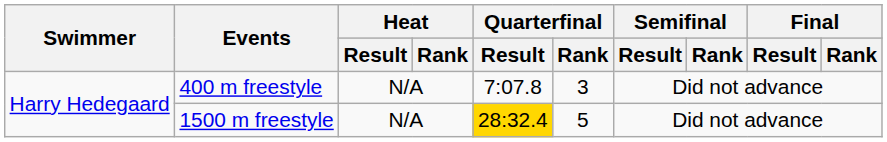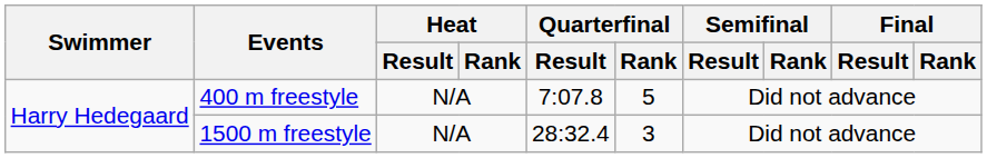 <table class=wikitable style="font-size:90%">
 <tr>
 <th rowspan="2">Swimmer</th>
 <th rowspan="2">Events</th>
 <th colspan="2">Heat</th>
 <th colspan=2>Quarterfinal</th>
 <th colspan=2>Semifinal</th>
 <th colspan="2">Final</th>
 </tr>
 <tr>
 <th>Result</th>
 <th>Rank</th>
 <th>Result</th>
 <th>Rank</th>
 <th>Result</th>
 <th>Rank</th>
 <th>Result</th>
 <th>Rank</th>
 </tr>
 <tr>
 <td rowspan=2><a href='#'>Harry Hedegaard</a></td>
 <td><a href='#'>400 m freestyle</a></td>
 <td align=center colspan=2>N/A</td>
 <td align=center>7:07.8</td>
-<td align=center>3</td>
+<td align=center>5</td>
 <td align=center colspan=4>Did not advance</td>
 </tr>
 <tr>
 <td><a href='#'>1500 m freestyle</a></td>
 <td align=center colspan=2>N/A</td>
-<td align=center style="background: gold;">28:32.4</td>
-<td align=center>5</td>
+<td align=center>28:32.4</td>
+<td align=center>3</td>
 <td align=center colspan=4>Did not advance</td>
 </tr>
 </table>
